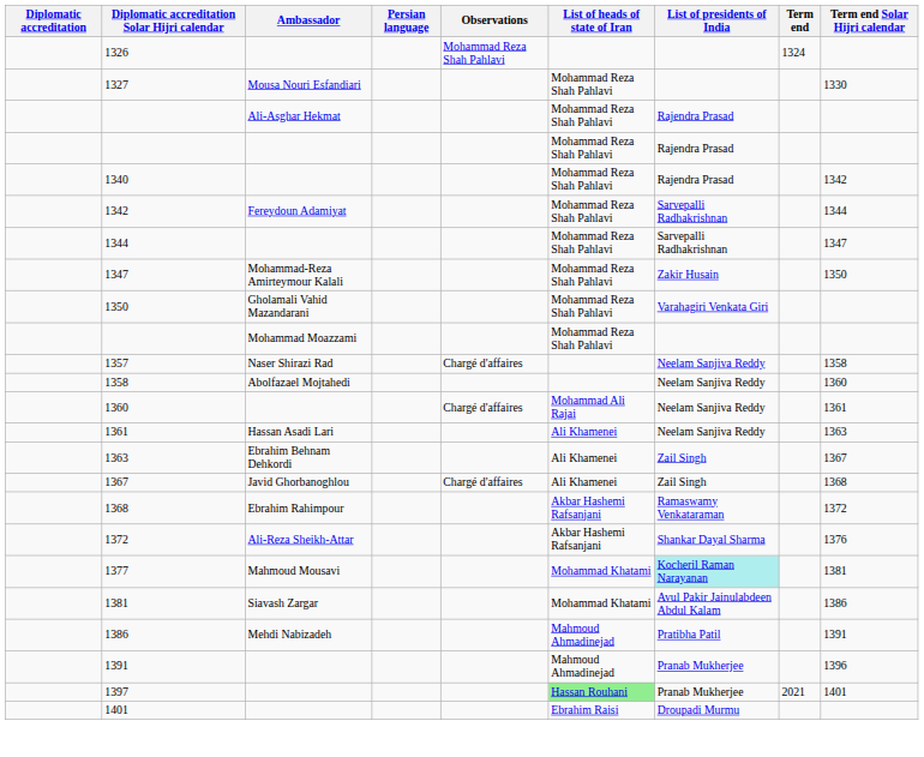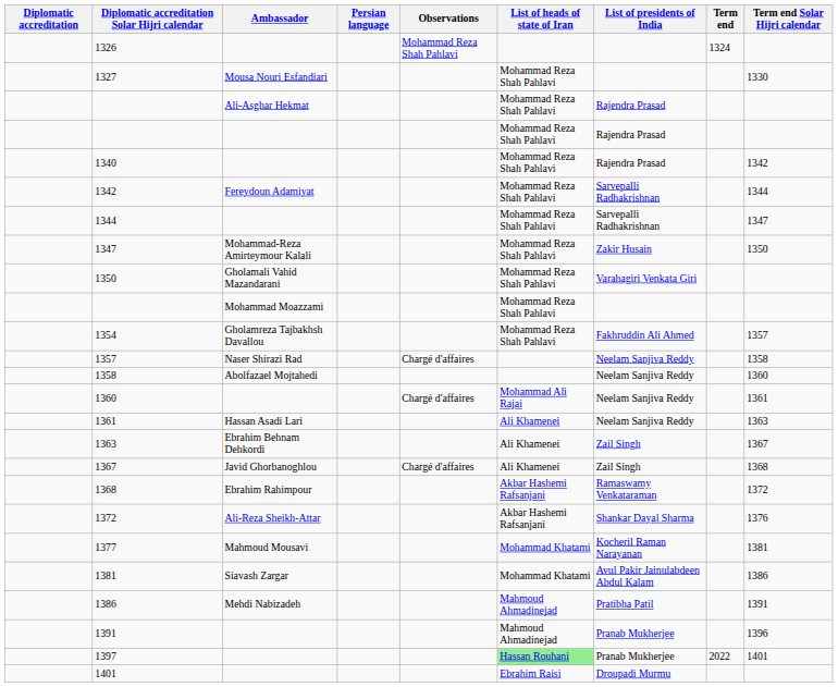 <table class="wikitable sortable">
 <tr>
 <th><a href='#'>Diplomatic accreditation</a></th>
 <th><a href='#'>Diplomatic accreditation</a> <a href='#'>Solar Hijri calendar</a></th>
 <th><a href='#'>Ambassador</a></th>
 <th><a href='#'>Persian language</a></th>
 <th>Observations</th>
 <th><a href='#'>List of heads of state of Iran</a></th>
 <th><a href='#'>List of presidents of India</a></th>
 <th>Term end</th>
 <th>Term end <a href='#'>Solar Hijri calendar</a></th>
 </tr>
 <tr>
 <td></td>
 <td>1326</td>
 <td></td>
 <td></td>
 <td><a href='#'>Mohammad Reza Shah Pahlavi</a></td>
 <td></td>
 <td></td>
 <td>1324</td>
 </tr>
 <tr>
 <td></td>
 <td>1327</td>
 <td><a href='#'>Mousa Nouri Esfandiari</a></td>
 <td></td>
 <td></td>
 <td>Mohammad Reza Shah Pahlavi</td>
 <td></td>
 <td></td>
 <td>1330</td>
 </tr>
 <tr>
 <td></td>
 <td></td>
 <td><a href='#'>Ali-Asghar Hekmat</a></td>
 <td></td>
 <td></td>
 <td>Mohammad Reza Shah Pahlavi</td>
 <td><a href='#'>Rajendra Prasad</a></td>
 <td></td>
 <td></td>
 </tr>
 <tr>
 <td></td>
 <td></td>
 <td></td>
 <td></td>
 <td></td>
 <td>Mohammad Reza Shah Pahlavi</td>
 <td>Rajendra Prasad</td>
 <td></td>
 <td></td>
 </tr>
 <tr>
 <td></td>
 <td>1340</td>
 <td></td>
 <td></td>
 <td></td>
 <td>Mohammad Reza Shah Pahlavi</td>
 <td>Rajendra Prasad</td>
 <td></td>
 <td>1342</td>
 </tr>
 <tr>
 <td></td>
 <td>1342</td>
 <td><a href='#'>Fereydoun Adamiyat</a></td>
 <td></td>
 <td></td>
 <td>Mohammad Reza Shah Pahlavi</td>
 <td><a href='#'>Sarvepalli Radhakrishnan</a></td>
 <td></td>
 <td>1344</td>
 </tr>
 <tr>
 <td></td>
 <td>1344</td>
 <td></td>
 <td></td>
 <td></td>
 <td>Mohammad Reza Shah Pahlavi</td>
 <td>Sarvepalli Radhakrishnan</td>
 <td></td>
 <td>1347</td>
 </tr>
 <tr>
 <td></td>
 <td>1347</td>
 <td>Mohammad-Reza Amirteymour Kalali</td>
 <td></td>
 <td></td>
 <td>Mohammad Reza Shah Pahlavi</td>
 <td><a href='#'>Zakir Husain</a></td>
 <td></td>
 <td>1350</td>
 </tr>
 <tr>
 <td></td>
 <td>1350</td>
 <td>Gholamali Vahid Mazandarani</td>
 <td></td>
 <td></td>
 <td>Mohammad Reza Shah Pahlavi</td>
 <td><a href='#'>Varahagiri Venkata Giri</a></td>
 <td></td>
 <td></td>
 </tr>
 <tr>
 <td></td>
 <td></td>
 <td>Mohammad Moazzami</td>
 <td></td>
 <td></td>
 <td>Mohammad Reza Shah Pahlavi</td>
 <td></td>
 <td></td>
 <td></td>
 </tr>
 <tr>
 <td></td>
+<td>1354</td>
+<td>Gholamreza Tajbakhsh Davallou</td>
+<td></td>
+<td></td>
+<td>Mohammad Reza Shah Pahlavi</td>
+<td><a href='#'>Fakhruddin Ali Ahmed</a></td>
+<td></td>
+<td>1357</td>
+</tr>
+<tr>
+<td></td>
 <td>1357</td>
 <td>Naser Shirazi Rad</td>
 <td></td>
 <td>Chargé d'affaires</td>
 <td></td>
 <td><a href='#'>Neelam Sanjiva Reddy</a></td>
 <td></td>
 <td>1358</td>
 </tr>
 <tr>
 <td></td>
 <td>1358</td>
 <td>Abolfazael Mojtahedi</td>
 <td></td>
 <td></td>
 <td></td>
 <td>Neelam Sanjiva Reddy</td>
 <td></td>
 <td>1360</td>
 </tr>
 <tr>
 <td></td>
 <td>1360</td>
 <td></td>
 <td></td>
 <td>Chargé d'affaires</td>
 <td><a href='#'>Mohammad Ali Rajai</a></td>
 <td>Neelam Sanjiva Reddy</td>
 <td></td>
 <td>1361</td>
 </tr>
 <tr>
 <td></td>
 <td>1361</td>
 <td>Hassan Asadi Lari</td>
 <td></td>
 <td></td>
 <td><a href='#'>Ali Khamenei</a></td>
 <td>Neelam Sanjiva Reddy</td>
 <td></td>
 <td>1363</td>
 </tr>
 <tr>
 <td></td>
 <td>1363</td>
 <td>Ebrahim Behnam Dehkordi</td>
 <td></td>
 <td></td>
 <td>Ali Khamenei</td>
 <td><a href='#'>Zail Singh</a></td>
 <td></td>
 <td>1367</td>
 </tr>
 <tr>
 <td></td>
 <td>1367</td>
 <td>Javid Ghorbanoghlou</td>
 <td></td>
 <td>Chargé d'affaires</td>
 <td>Ali Khamenei</td>
 <td>Zail Singh</td>
 <td></td>
 <td>1368</td>
 </tr>
 <tr>
 <td></td>
 <td>1368</td>
 <td>Ebrahim Rahimpour</td>
 <td></td>
 <td></td>
 <td><a href='#'>Akbar Hashemi Rafsanjani</a></td>
 <td><a href='#'>Ramaswamy Venkataraman</a></td>
 <td></td>
 <td>1372</td>
 </tr>
 <tr>
 <td></td>
 <td>1372</td>
 <td><a href='#'>Ali-Reza Sheikh-Attar</a></td>
 <td></td>
 <td></td>
 <td>Akbar Hashemi Rafsanjani</td>
 <td><a href='#'>Shankar Dayal Sharma</a></td>
 <td></td>
 <td>1376</td>
 </tr>
 <tr>
 <td></td>
 <td>1377</td>
 <td>Mahmoud Mousavi</td>
 <td></td>
 <td></td>
 <td><a href='#'>Mohammad Khatami</a></td>
-<td style="background: paleturquoise;"><a href='#'>Kocheril Raman Narayanan</a></td>
+<td><a href='#'>Kocheril Raman Narayanan</a></td>
 <td></td>
 <td>1381</td>
 </tr>
 <tr>
 <td></td>
 <td>1381</td>
 <td>Siavash Zargar</td>
 <td></td>
 <td></td>
 <td>Mohammad Khatami</td>
 <td><a href='#'>Avul Pakir Jainulabdeen Abdul Kalam</a></td>
 <td></td>
 <td>1386</td>
 </tr>
 <tr>
 <td></td>
 <td>1386</td>
 <td>Mehdi Nabizadeh</td>
 <td></td>
 <td></td>
 <td><a href='#'>Mahmoud Ahmadinejad</a></td>
 <td><a href='#'>Pratibha Patil</a></td>
 <td></td>
 <td>1391</td>
 </tr>
 <tr>
 <td></td>
 <td>1391</td>
 <td></td>
 <td></td>
 <td></td>
 <td>Mahmoud Ahmadinejad</td>
 <td><a href='#'>Pranab Mukherjee</a></td>
 <td></td>
 <td>1396</td>
 </tr>
 <tr>
 <td></td>
 <td>1397</td>
 <td></td>
 <td></td>
 <td></td>
 <td style="background: lightgreen;"><a href='#'>Hassan Rouhani</a></td>
 <td>Pranab Mukherjee</td>
-<td>2021</td>
+<td>2022</td>
 <td>1401</td>
 </tr>
 <tr>
 <td></td>
 <td>1401</td>
 <td></td>
 <td></td>
 <td></td>
 <td><a href='#'>Ebrahim Raisi</a></td>
 <td><a href='#'>Droupadi Murmu</a></td>
 <td></td>
 <td></td>
 </tr>
 </table>
